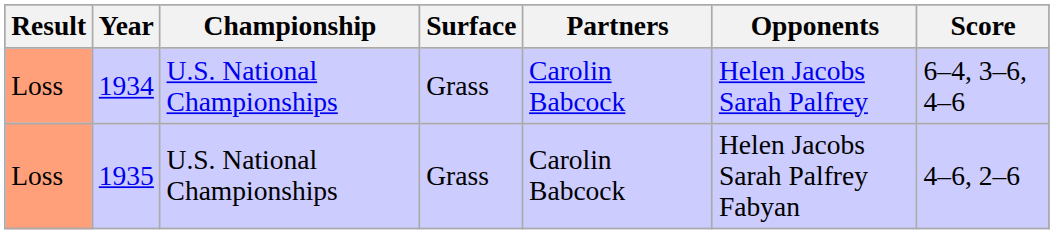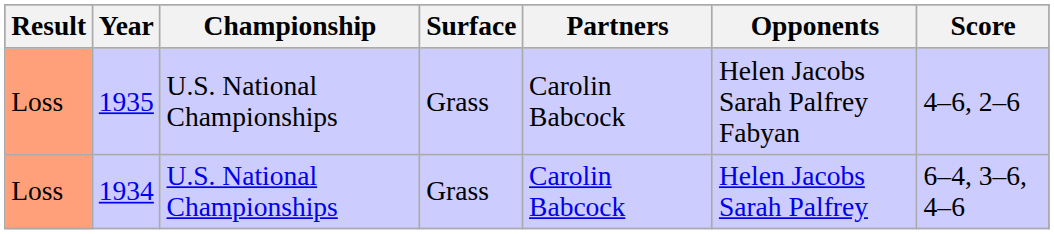 <table class="sortable wikitable">
 <tr>
 <th style="width:40px">Result</th>
 <th style="width:30px">Year</th>
 <th style="width:200px">Championship</th>
 <th style="width:50px">Surface</th>
 <th style="width:160px">Partners</th>
 <th style="width:160px">Opponents</th>
 <th style="width:110px" class="unsortable">Score</th>
 </tr>
 <tr style="background:#ccccff;">
 <td style="background:#ffa07a;">Loss</td>
+<td><a href='#'>1935</a></td>
+<td>U.S. National Championships</td>
+<td>Grass</td>
+<td> Carolin Babcock</td>
+<td> Helen Jacobs <br>  Sarah Palfrey Fabyan</td>
+<td>4–6, 2–6</td>
+</tr>
+<tr style="background:#ccccff;">
+<td style="background:#ffa07a;">Loss</td>
 <td><a href='#'>1934</a></td>
 <td><a href='#'>U.S. National Championships</a></td>
 <td>Grass</td>
 <td> <a href='#'>Carolin Babcock</a></td>
 <td> <a href='#'>Helen Jacobs</a> <br>  <a href='#'>Sarah Palfrey</a></td>
 <td>6–4, 3–6, 4–6</td>
 </tr>
-<tr style="background:#ccccff;">
-<td style="background:#ffa07a;">Loss</td>
-<td><a href='#'>1935</a></td>
-<td>U.S. National Championships</td>
-<td>Grass</td>
-<td> Carolin Babcock</td>
-<td> Helen Jacobs <br>  Sarah Palfrey Fabyan</td>
-<td>4–6, 2–6</td>
-</tr>
 </table>
